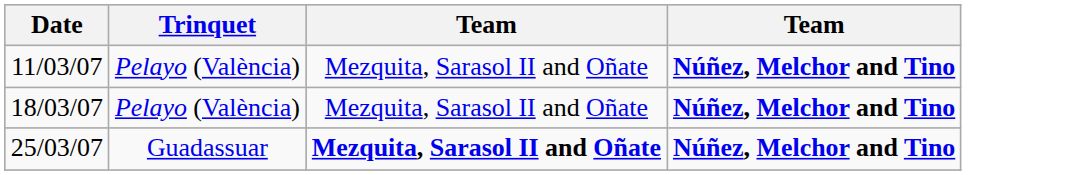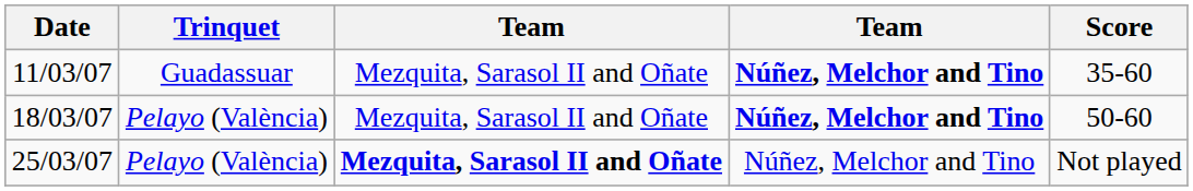 <table class="wikitable">
 <tr>
 <th>Date</th>
 <th><a href='#'>Trinquet</a></th>
 <th>Team</th>
 <th>Team</th>
+<th>Score</th>
 </tr>
 <tr align="center">
 <td>11/03/07</td>
-<td><em><a href='#'>Pelayo</a></em> (<a href='#'>València</a>)</td>
+<td><a href='#'>Guadassuar</a></td>
 <td><a href='#'>Mezquita</a>, <a href='#'>Sarasol II</a> and <a href='#'>Oñate</a></td>
 <td><strong><a href='#'>Núñez</a>, <a href='#'>Melchor</a> and <a href='#'>Tino</a></strong></td>
+<td>35-60</td>
 </tr>
 <tr align="center">
 <td>18/03/07</td>
 <td><em><a href='#'>Pelayo</a></em> (<a href='#'>València</a>)</td>
 <td><a href='#'>Mezquita</a>, <a href='#'>Sarasol II</a> and <a href='#'>Oñate</a></td>
 <td><strong><a href='#'>Núñez</a>, <a href='#'>Melchor</a> and <a href='#'>Tino</a></strong></td>
+<td>50-60</td>
 </tr>
 <tr align="center">
 <td>25/03/07</td>
-<td><a href='#'>Guadassuar</a></td>
+<td><em><a href='#'>Pelayo</a></em> (<a href='#'>València</a>)</td>
 <td><strong><a href='#'>Mezquita</a>, <a href='#'>Sarasol II</a> and <a href='#'>Oñate</a></strong></td>
-<td><strong><a href='#'>Núñez</a>, <a href='#'>Melchor</a> and <a href='#'>Tino</a></strong></td>
+<td><a href='#'>Núñez</a>, <a href='#'>Melchor</a> and <a href='#'>Tino</a></td>
+<td>Not played</td>
 </tr>
 </table>
